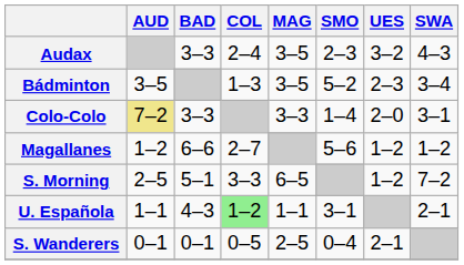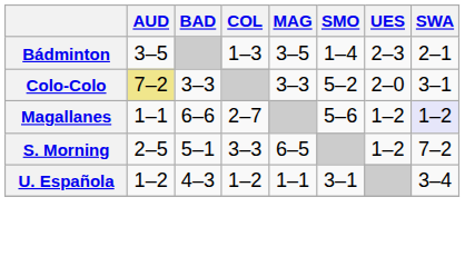 <table class="wikitable" style="text-align:center">
 <tr>
 <th width="90"> </th>
 <th width="30"><small><a href='#'>AUD</a></small></th>
 <th width="30"><small><a href='#'>BAD</a></small></th>
 <th width="30"><small><a href='#'>COL</a></small></th>
 <th width="30"><small><a href='#'>MAG</a></small></th>
 <th width="30"><small><a href='#'>SMO</a></small></th>
 <th width="30"><small><a href='#'>UES</a></small></th>
 <th width="30"><small><a href='#'>SWA</a></small></th>
 </tr>
 <tr>
-<th><small><a href='#'>Audax</a></small></th>
-<td bgcolor="#CCCCCC"></td>
-<td>3–3</td>
-<td>2–4</td>
-<td>3–5</td>
-<td>2–3</td>
-<td>3–2</td>
-<td>4–3</td>
-</tr>
-<tr>
 <th><small><a href='#'>Bádminton</a></small></th>
 <td>3–5</td>
 <td bgcolor="#CCCCCC"></td>
 <td>1–3</td>
 <td>3–5</td>
-<td>5–2</td>
+<td>1–4</td>
 <td>2–3</td>
-<td>3–4</td>
+<td>2–1</td>
 </tr>
 <tr>
 <th><small><a href='#'>Colo-Colo</a></small></th>
 <td style="background: khaki;">7–2</td>
 <td>3–3</td>
 <td bgcolor="#CCCCCC"></td>
 <td>3–3</td>
-<td>1–4</td>
+<td>5–2</td>
 <td>2–0</td>
 <td>3–1</td>
 </tr>
 <tr>
 <th><small><a href='#'>Magallanes</a></small></th>
-<td>1–2</td>
+<td>1–1</td>
 <td>6–6</td>
 <td>2–7</td>
 <td bgcolor="#CCCCCC"></td>
 <td>5–6</td>
 <td>1–2</td>
-<td>1–2</td>
+<td style="background: lavender;">1–2</td>
 </tr>
 <tr>
 <th><small><a href='#'>S. Morning</a></small></th>
 <td>2–5</td>
 <td>5–1</td>
 <td>3–3</td>
 <td>6–5</td>
 <td bgcolor="#CCCCCC"></td>
 <td>1–2</td>
 <td>7–2</td>
 </tr>
 <tr>
 <th><small><a href='#'>U. Española</a></small></th>
-<td>1–1</td>
+<td>1–2</td>
 <td>4–3</td>
-<td style="background: lightgreen;">1–2</td>
+<td>1–2</td>
 <td>1–1</td>
 <td>3–1</td>
 <td bgcolor="#CCCCCC"></td>
-<td>2–1</td>
-</tr>
-<tr>
-<th><small><a href='#'>S. Wanderers</a></small></th>
-<td>0–1</td>
-<td>0–1</td>
-<td>0–5</td>
-<td>2–5</td>
-<td>0–4</td>
-<td>2–1</td>
-<td bgcolor="#CCCCCC"></td>
+<td>3–4</td>
 </tr>
 <tr>
 </tr>
 </table>
